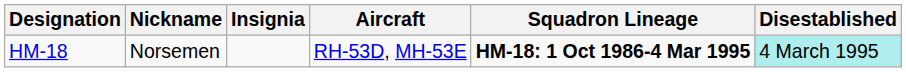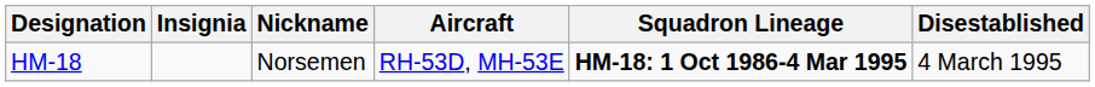 <table class="wikitable">
 <tr>
 <th>Designation</th>
+<th>Insignia</th>
 <th>Nickname</th>
-<th>Insignia</th>
 <th>Aircraft</th>
 <th>Squadron Lineage</th>
 <th>Disestablished</th>
 </tr>
 <tr>
 <td><a href='#'>HM-18</a></td>
+<td></td>
 <td>Norsemen</td>
-<td></td>
 <td><a href='#'>RH-53D</a>, <a href='#'>MH-53E</a></td>
 <td style="white-space: nowrap;"><strong>HM-18: 1 Oct 1986-4 Mar 1995</strong></td>
-<td style="background: paleturquoise;">4 March 1995</td>
+<td>4 March 1995</td>
 </tr>
 </table>
